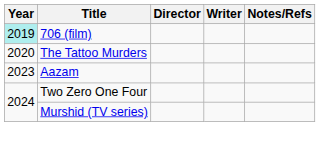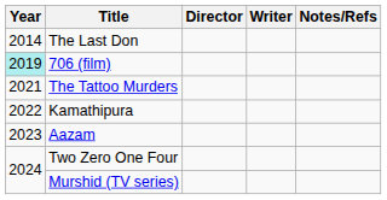 <table class="wikitable">
 <tr>
 <th>Year</th>
 <th>Title</th>
 <th>Director</th>
 <th>Writer</th>
 <th>Notes/Refs</th>
 </tr>
 <tr>
+<td>2014</td>
+<td>The Last Don</td>
+<td></td>
+<td></td>
+<td></td>
+</tr>
+<tr>
 <td style="background: paleturquoise;">2019</td>
 <td><a href='#'>706 (film)</a></td>
 <td></td>
 <td></td>
 <td></td>
 </tr>
 <tr>
-<td>2020</td>
+<td>2021</td>
 <td><a href='#'>The Tattoo Murders</a></td>
+<td></td>
+<td></td>
+<td></td>
+</tr>
+<tr>
+<td>2022</td>
+<td>Kamathipura</td>
 <td></td>
 <td></td>
 <td></td>
 </tr>
 <tr>
 <td>2023</td>
 <td><a href='#'>Aazam</a></td>
 <td></td>
 <td></td>
 <td></td>
 </tr>
 <tr>
 <td rowspan="2">2024</td>
 <td>Two Zero One Four</td>
 <td></td>
 <td></td>
 <td></td>
 </tr>
 <tr>
 <td><a href='#'>Murshid (TV series)</a></td>
 <td></td>
 <td></td>
 <td></td>
 </tr>
 </table>
